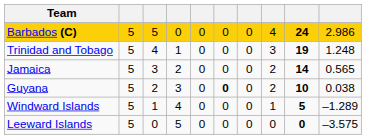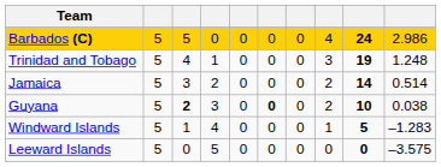 <table class="wikitable" style="text-align:center">
 <tr>
 <th width="150">Team</th>
 <th width="25"></th>
 <th width="25"></th>
 <th width="25"></th>
 <th width="25"></th>
 <th width="25"></th>
 <th width="25"></th>
 <th width="25"></th>
 <th width="40"></th>
 <th width="50"></th>
 </tr>
 <tr style="background:#fbd009">
 <td style="text-align:left"><a href='#'>Barbados</a> <strong>(C)</strong></td>
 <td>5</td>
 <td>5</td>
 <td>0</td>
 <td>0</td>
 <td>0</td>
 <td>0</td>
 <td>4</td>
 <td><strong>24</strong></td>
 <td>2.986</td>
 </tr>
 <tr>
 <td style="text-align:left"><a href='#'>Trinidad and Tobago</a></td>
 <td>5</td>
 <td>4</td>
 <td>1</td>
 <td>0</td>
 <td>0</td>
 <td>0</td>
 <td>3</td>
 <td><strong>19</strong></td>
 <td>1.248</td>
 </tr>
 <tr>
 <td style="text-align:left"><a href='#'>Jamaica</a></td>
 <td>5</td>
 <td>3</td>
 <td>2</td>
 <td>0</td>
 <td>0</td>
 <td>0</td>
 <td>2</td>
 <td><strong>14</strong></td>
-<td>0.565</td>
+<td>0.514</td>
 </tr>
 <tr>
 <td style="text-align:left"><a href='#'>Guyana</a></td>
 <td>5</td>
-<td>2</td>
+<td><strong>2</strong></td>
 <td>3</td>
 <td>0</td>
 <td><strong>0</strong></td>
 <td>0</td>
 <td>2</td>
 <td><strong>10</strong></td>
 <td>0.038</td>
 </tr>
 <tr>
 <td style="text-align:left"><a href='#'>Windward Islands</a></td>
 <td>5</td>
 <td>1</td>
 <td>4</td>
 <td>0</td>
 <td>0</td>
 <td>0</td>
 <td>1</td>
 <td><strong>5</strong></td>
-<td>–1.289</td>
+<td>–1.283</td>
 </tr>
 <tr>
 <td style="text-align:left"><a href='#'>Leeward Islands</a></td>
 <td>5</td>
 <td>0</td>
 <td>5</td>
 <td>0</td>
 <td>0</td>
 <td>0</td>
 <td>0</td>
 <td><strong>0</strong></td>
 <td>–3.575</td>
 </tr>
 </table>
